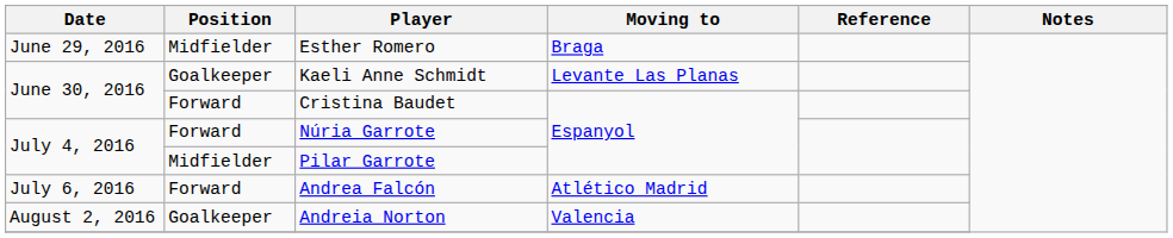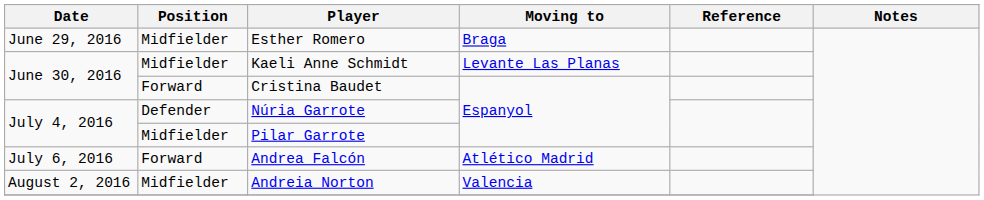 <table class="wikitable">
 <tr>
 <th width=150px>Date</th>
 <th width=100px>Position</th>
 <th width=250px>Player</th>
 <th width=250px>Moving to</th>
 <th width=150px>Reference</th>
 <th width=200px>Notes</th>
 </tr>
 <tr>
 <td>June 29, 2016</td>
 <td>Midfielder</td>
 <td> Esther Romero</td>
 <td> <a href='#'>Braga</a></td>
 <td></td>
 </tr>
 <tr>
 <td rowspan="2">June 30, 2016</td>
-<td>Goalkeeper</td>
+<td>Midfielder</td>
 <td> Kaeli Anne Schmidt</td>
 <td> <a href='#'>Levante Las Planas</a></td>
 <td></td>
 </tr>
 <tr>
 <td>Forward</td>
 <td> Cristina Baudet</td>
 <td rowspan="3"> <a href='#'>Espanyol</a></td>
 <td></td>
 </tr>
 <tr>
 <td rowspan="2">July 4, 2016</td>
-<td>Forward</td>
+<td>Defender</td>
 <td> <a href='#'>Núria Garrote</a></td>
 <td rowspan="2"></td>
 </tr>
 <tr>
 <td>Midfielder</td>
 <td> <a href='#'>Pilar Garrote</a></td>
 </tr>
 <tr>
 <td>July 6, 2016</td>
 <td>Forward</td>
 <td> <a href='#'>Andrea Falcón</a></td>
 <td> <a href='#'>Atlético Madrid</a></td>
 <td></td>
 </tr>
 <tr>
 <td>August 2, 2016</td>
-<td>Goalkeeper</td>
+<td>Midfielder</td>
 <td> <a href='#'>Andreia Norton</a></td>
 <td> <a href='#'>Valencia</a></td>
 <td></td>
 </tr>
 <tr>
 </tr>
 </table>
